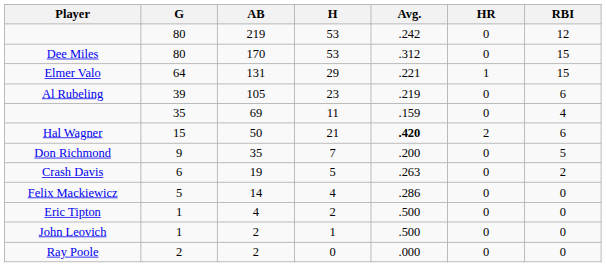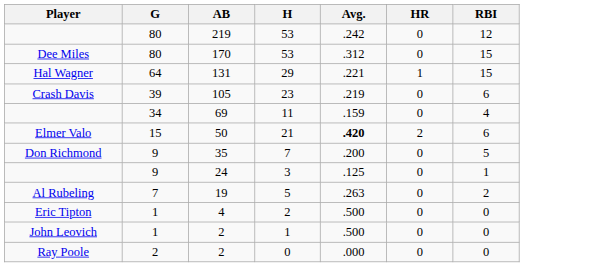 <table class="wikitable sortable">
 <tr>
 <th bgcolor="#DDDDFF" width="16%">Player</th>
 <th bgcolor="#DDDDFF" width="9%">G</th>
 <th bgcolor="#DDDDFF" width="9%">AB</th>
 <th bgcolor="#DDDDFF" width="9%">H</th>
 <th bgcolor="#DDDDFF" width="9%">Avg.</th>
 <th bgcolor="#DDDDFF" width="9%">HR</th>
 <th bgcolor="#DDDDFF" width="9%">RBI</th>
 </tr>
 <tr align="center">
 <td></td>
 <td>80</td>
 <td>219</td>
 <td>53</td>
 <td>.242</td>
 <td>0</td>
 <td>12</td>
 </tr>
 <tr align="center">
 <td><a href='#'>Dee Miles</a></td>
 <td>80</td>
 <td>170</td>
 <td>53</td>
 <td>.312</td>
 <td>0</td>
 <td>15</td>
 </tr>
 <tr align="center">
-<td><a href='#'>Elmer Valo</a></td>
+<td><a href='#'>Hal Wagner</a></td>
 <td>64</td>
 <td>131</td>
 <td>29</td>
 <td>.221</td>
 <td>1</td>
 <td>15</td>
 </tr>
 <tr align="center">
-<td><a href='#'>Al Rubeling</a></td>
+<td><a href='#'>Crash Davis</a></td>
 <td>39</td>
 <td>105</td>
 <td>23</td>
 <td>.219</td>
 <td>0</td>
 <td>6</td>
 </tr>
 <tr align="center">
 <td></td>
-<td>35</td>
+<td>34</td>
 <td>69</td>
 <td>11</td>
 <td>.159</td>
 <td>0</td>
 <td>4</td>
 </tr>
 <tr align="center">
-<td><a href='#'>Hal Wagner</a></td>
+<td><a href='#'>Elmer Valo</a></td>
 <td>15</td>
 <td>50</td>
 <td>21</td>
 <td><strong>.420</strong></td>
 <td>2</td>
 <td>6</td>
 </tr>
 <tr align="center">
 <td><a href='#'>Don Richmond</a></td>
 <td>9</td>
 <td>35</td>
 <td>7</td>
 <td>.200</td>
 <td>0</td>
 <td>5</td>
 </tr>
 <tr align="center">
-<td><a href='#'>Crash Davis</a></td>
-<td>6</td>
+<td></td>
+<td>9</td>
+<td>24</td>
+<td>3</td>
+<td>.125</td>
+<td>0</td>
+<td>1</td>
+</tr>
+<tr align="center">
+<td><a href='#'>Al Rubeling</a></td>
+<td>7</td>
 <td>19</td>
 <td>5</td>
 <td>.263</td>
 <td>0</td>
 <td>2</td>
-</tr>
-<tr align="center">
-<td><a href='#'>Felix Mackiewicz</a></td>
-<td>5</td>
-<td>14</td>
-<td>4</td>
-<td>.286</td>
-<td>0</td>
-<td>0</td>
 </tr>
 <tr align="center">
 <td><a href='#'>Eric Tipton</a></td>
 <td>1</td>
 <td>4</td>
 <td>2</td>
 <td>.500</td>
 <td>0</td>
 <td>0</td>
 </tr>
 <tr align="center">
 <td><a href='#'>John Leovich</a></td>
 <td>1</td>
 <td>2</td>
 <td>1</td>
 <td>.500</td>
 <td>0</td>
 <td>0</td>
 </tr>
 <tr align="center">
 <td><a href='#'>Ray Poole</a></td>
 <td>2</td>
 <td>2</td>
 <td>0</td>
 <td>.000</td>
 <td>0</td>
 <td>0</td>
 </tr>
 </table>
